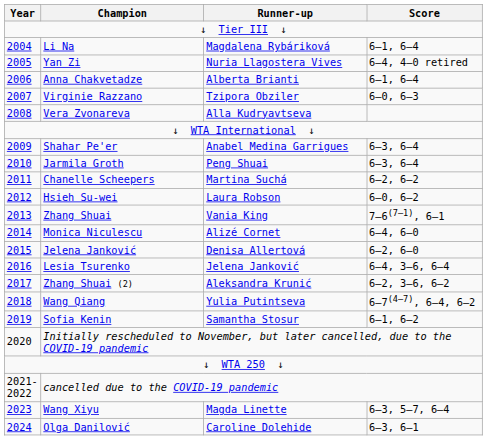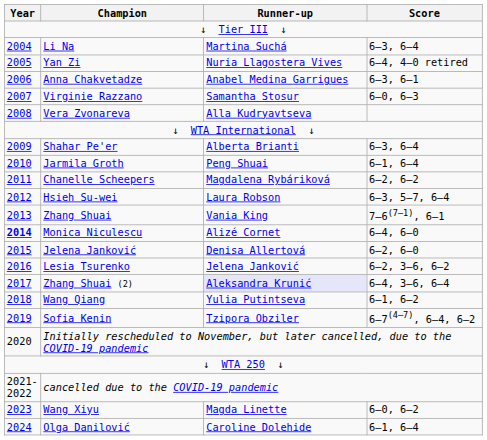 <table class="wikitable">
 <tr>
 <th style="width:40px">Year</th>
 <th style="width:200px">Champion</th>
 <th style="width:200px">Runner-up</th>
 <th style="width:140px" class="unsortable">Score</th>
 </tr>
 <tr>
 <td align=center colspan="4">↓  <a href='#'>Tier III</a>  ↓</td>
 </tr>
 <tr>
 <td><a href='#'>2004</a></td>
 <td> <a href='#'>Li Na</a>  </td>
-<td> <a href='#'>Magdalena Rybáriková</a></td>
-<td>6–1, 6–4</td>
+<td> <a href='#'>Martina Suchá</a></td>
+<td>6–3, 6–4</td>
 </tr>
 <tr>
 <td><a href='#'>2005</a></td>
 <td> <a href='#'>Yan Zi</a></td>
 <td> <a href='#'>Nuria Llagostera Vives</a></td>
 <td>6–4, 4–0 retired</td>
 </tr>
 <tr>
 <td><a href='#'>2006</a></td>
 <td> <a href='#'>Anna Chakvetadze</a></td>
-<td> <a href='#'>Alberta Brianti</a></td>
-<td>6–1, 6–4</td>
+<td> <a href='#'>Anabel Medina Garrigues</a></td>
+<td>6–3, 6–1</td>
 </tr>
 <tr>
 <td><a href='#'>2007</a></td>
 <td> <a href='#'>Virginie Razzano</a></td>
-<td> <a href='#'>Tzipora Obziler</a></td>
+<td> <a href='#'>Samantha Stosur</a></td>
 <td>6–0, 6–3</td>
 </tr>
 <tr>
 <td><a href='#'>2008</a></td>
 <td> <a href='#'>Vera Zvonareva</a></td>
 <td> <a href='#'>Alla Kudryavtseva</a></td>
 <td></td>
 </tr>
 <tr>
 <td align=center colspan="4">↓  <a href='#'>WTA International</a>  ↓</td>
 </tr>
 <tr>
 <td><a href='#'>2009</a></td>
 <td> <a href='#'>Shahar Pe'er</a></td>
-<td> <a href='#'>Anabel Medina Garrigues</a></td>
+<td> <a href='#'>Alberta Brianti</a></td>
 <td>6–3, 6–4</td>
 </tr>
 <tr>
 <td><a href='#'>2010</a></td>
 <td> <a href='#'>Jarmila Groth</a></td>
 <td> <a href='#'>Peng Shuai</a></td>
-<td>6–3, 6–4</td>
+<td>6–1, 6–4</td>
 </tr>
 <tr>
 <td><a href='#'>2011</a></td>
 <td> <a href='#'>Chanelle Scheepers</a></td>
-<td> <a href='#'>Martina Suchá</a></td>
+<td> <a href='#'>Magdalena Rybáriková</a></td>
 <td>6–2, 6–2</td>
 </tr>
 <tr>
 <td><a href='#'>2012</a></td>
 <td> <a href='#'>Hsieh Su-wei</a></td>
 <td> <a href='#'>Laura Robson</a></td>
-<td>6–0, 6–2</td>
+<td>6–3, 5–7, 6–4</td>
 </tr>
 <tr>
 <td><a href='#'>2013</a></td>
 <td> <a href='#'>Zhang Shuai</a></td>
 <td> <a href='#'>Vania King</a></td>
 <td>7–6<sup>(7–1)</sup>, 6–1</td>
 </tr>
 <tr>
-<td><a href='#'>2014</a></td>
+<td><strong><a href='#'>2014</a></strong></td>
 <td> <a href='#'>Monica Niculescu</a></td>
 <td> <a href='#'>Alizé Cornet</a></td>
 <td>6–4, 6–0</td>
 </tr>
 <tr>
 <td><a href='#'>2015</a></td>
 <td> <a href='#'>Jelena Janković</a></td>
 <td> <a href='#'>Denisa Allertová</a></td>
 <td>6–2, 6–0</td>
 </tr>
 <tr>
 <td><a href='#'>2016</a></td>
 <td> <a href='#'>Lesia Tsurenko</a></td>
 <td> <a href='#'>Jelena Janković</a></td>
-<td>6–4, 3–6, 6–4</td>
+<td>6–2, 3–6, 6–2</td>
 </tr>
 <tr>
 <td><a href='#'>2017</a></td>
 <td> <a href='#'>Zhang Shuai</a> <small> (2)</small></td>
-<td> <a href='#'>Aleksandra Krunić</a></td>
-<td>6–2, 3–6, 6–2</td>
+<td style="background: lavender;"> <a href='#'>Aleksandra Krunić</a></td>
+<td>6–4, 3–6, 6–4</td>
 </tr>
 <tr>
 <td><a href='#'>2018</a></td>
 <td> <a href='#'>Wang Qiang</a></td>
 <td> <a href='#'>Yulia Putintseva</a></td>
-<td>6–7<sup>(4–7)</sup>, 6–4, 6–2</td>
+<td>6–1, 6–2</td>
 </tr>
 <tr>
 <td><a href='#'>2019</a></td>
 <td> <a href='#'>Sofia Kenin</a></td>
-<td> <a href='#'>Samantha Stosur</a></td>
-<td>6–1, 6–2</td>
+<td> <a href='#'>Tzipora Obziler</a></td>
+<td>6–7<sup>(4–7)</sup>, 6–4, 6–2</td>
 </tr>
 <tr>
 <td>2020</td>
 <td colspan="3"><em>Initially rescheduled to November, but later cancelled, due to the <a href='#'>COVID-19 pandemic</a></em></td>
 </tr>
 <tr>
 <td align=center colspan="4">↓  <a href='#'>WTA 250</a>  ↓</td>
 </tr>
 <tr>
 <td>2021-2022</td>
 <td colspan="3"><em>cancelled due to the <a href='#'>COVID-19 pandemic</a></em></td>
 </tr>
 <tr>
 <td><a href='#'>2023</a></td>
 <td> <a href='#'>Wang Xiyu</a></td>
 <td> <a href='#'>Magda Linette</a></td>
-<td>6–3, 5–7, 6–4</td>
+<td>6–0, 6–2</td>
 </tr>
 <tr>
 <td><a href='#'>2024</a></td>
 <td> <a href='#'>Olga Danilović</a></td>
 <td> <a href='#'>Caroline Dolehide</a></td>
-<td>6–3, 6–1</td>
+<td>6–1, 6–4</td>
 </tr>
 </table>
